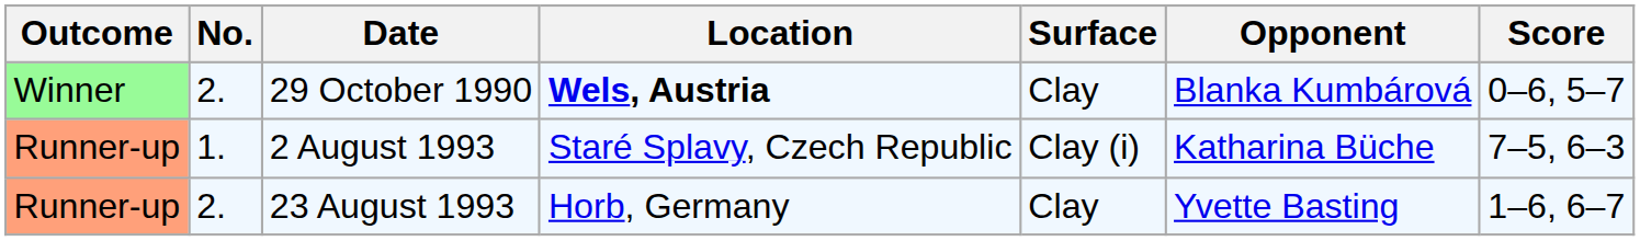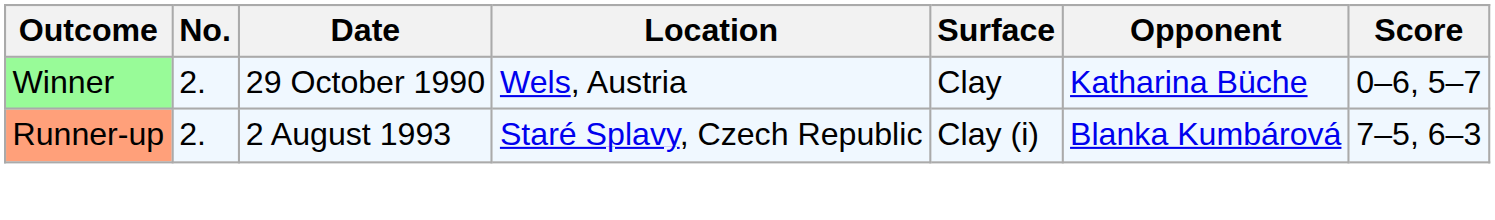 <table class="sortable wikitable" style=font-size:97%>
 <tr>
 <th>Outcome</th>
 <th>No.</th>
 <th>Date</th>
 <th>Location</th>
 <th>Surface</th>
 <th>Opponent</th>
 <th>Score</th>
 </tr>
 <tr style="background:#f0f8ff;">
 <td style="background:#98fb98;">Winner</td>
 <td>2.</td>
 <td>29 October 1990</td>
-<td><strong><a href='#'>Wels</a>, Austria</strong></td>
+<td><a href='#'>Wels</a>, Austria</td>
 <td>Clay</td>
-<td> <a href='#'>Blanka Kumbárová</a></td>
+<td> <a href='#'>Katharina Büche</a></td>
 <td>0–6, 5–7</td>
 </tr>
 <tr style="background:#f0f8ff;">
 <td style="background:#ffa07a;">Runner-up</td>
-<td>1.</td>
+<td>2.</td>
 <td>2 August 1993</td>
 <td><a href='#'>Staré Splavy</a>, Czech Republic</td>
 <td>Clay (i)</td>
-<td> <a href='#'>Katharina Büche</a></td>
+<td> <a href='#'>Blanka Kumbárová</a></td>
 <td>7–5, 6–3</td>
 </tr>
-<tr style="background:#f0f8ff;">
-<td style="background:#ffa07a;">Runner-up</td>
-<td>2.</td>
-<td>23 August 1993</td>
-<td><a href='#'>Horb</a>, Germany</td>
-<td>Clay</td>
-<td> <a href='#'>Yvette Basting</a></td>
-<td>1–6, 6–7</td>
-</tr>
 </table>
